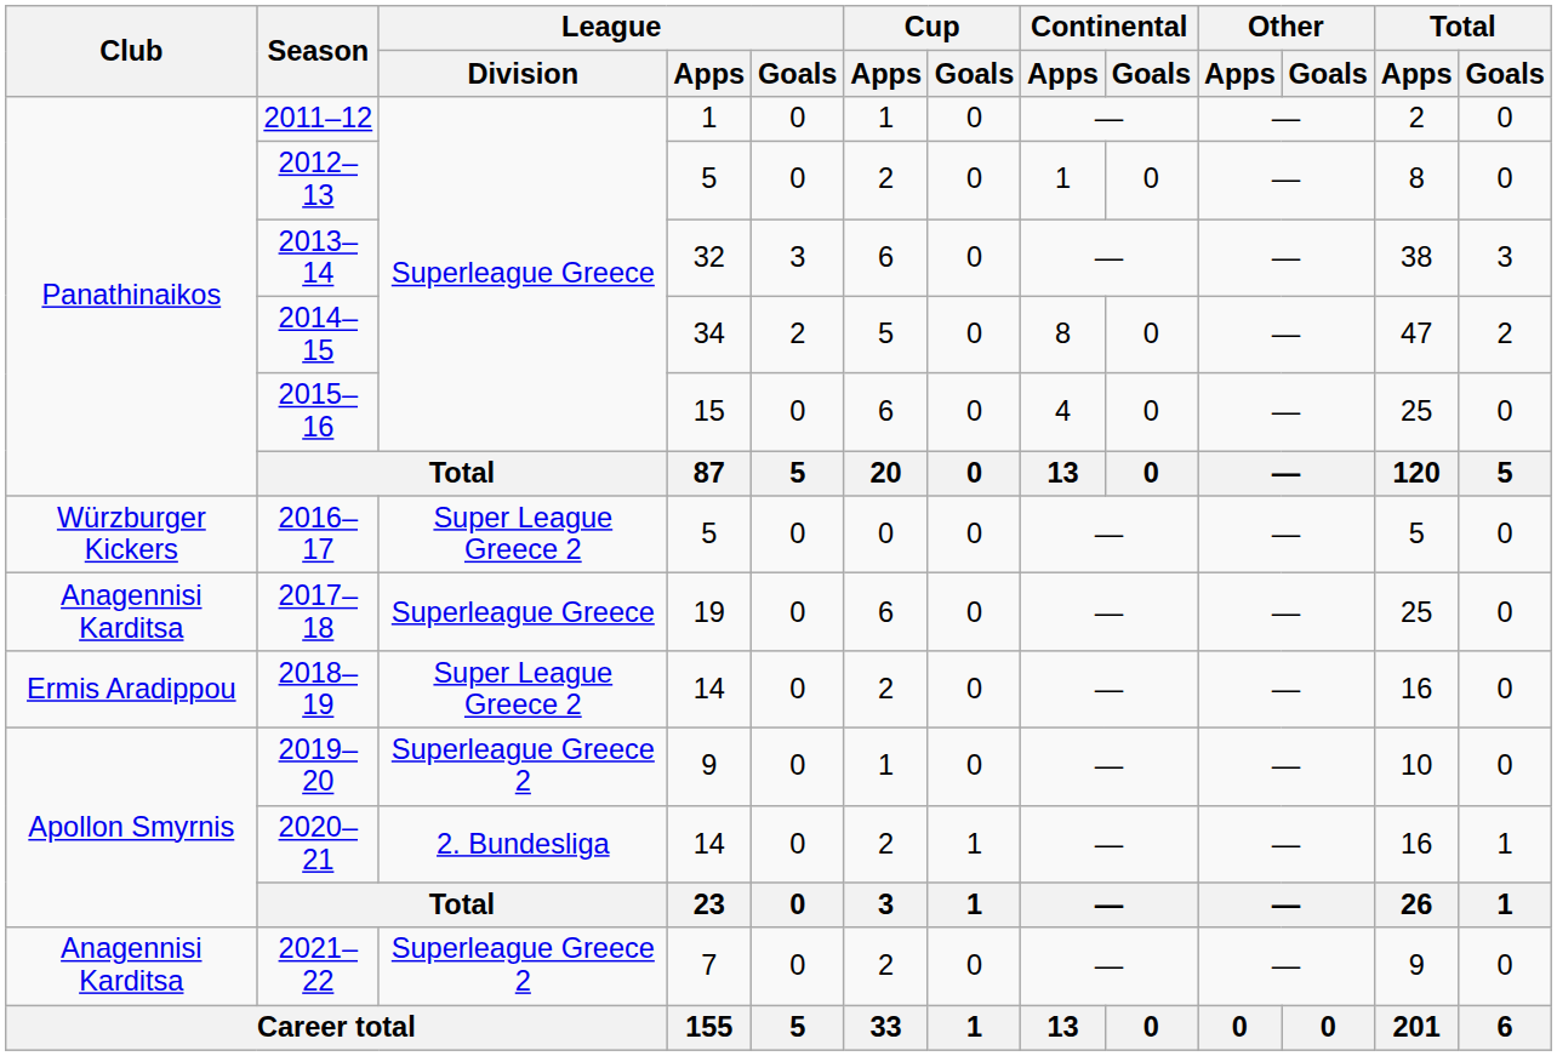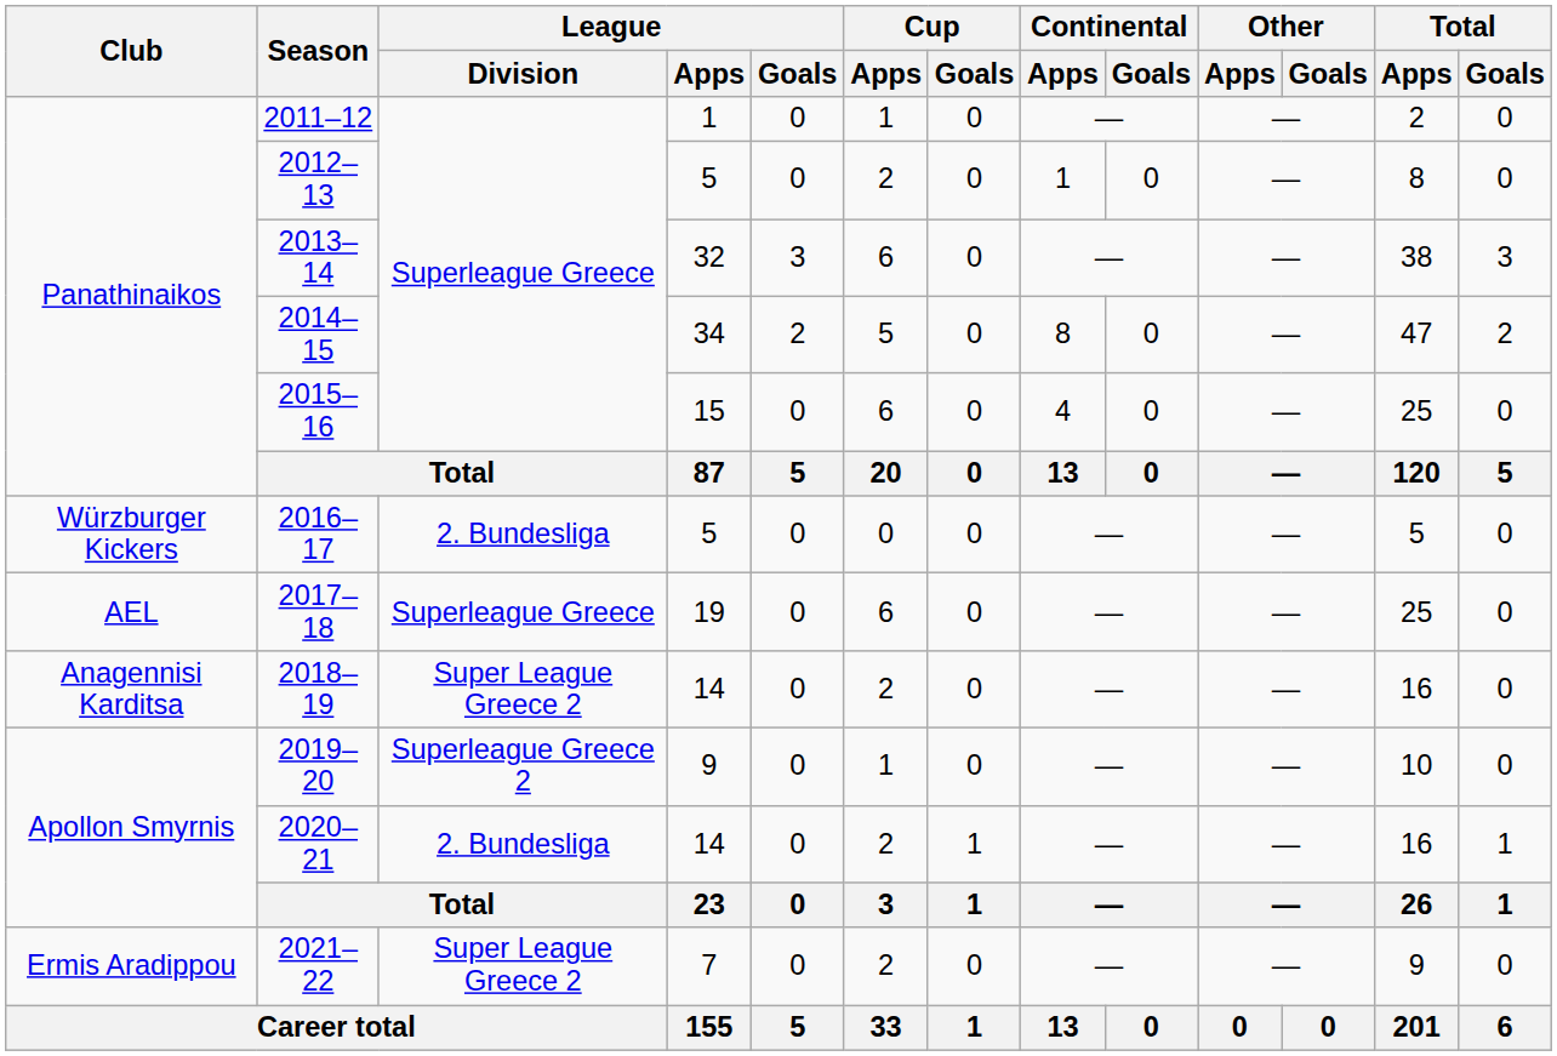 <table class="wikitable" style="text-align:center">
 <tr>
 <th rowspan=2>Club</th>
 <th rowspan=2>Season</th>
 <th colspan=3>League</th>
 <th colspan=2>Cup</th>
 <th colspan=2>Continental</th>
 <th colspan=2>Other</th>
 <th colspan=2>Total</th>
 </tr>
 <tr>
 <th>Division</th>
 <th>Apps</th>
 <th>Goals</th>
 <th>Apps</th>
 <th>Goals</th>
 <th>Apps</th>
 <th>Goals</th>
 <th>Apps</th>
 <th>Goals</th>
 <th>Apps</th>
 <th>Goals</th>
 </tr>
 <tr>
 <td rowspan="6"><a href='#'>Panathinaikos</a></td>
 <td><a href='#'>2011–12</a></td>
 <td rowspan="5"><a href='#'>Superleague Greece</a></td>
 <td>1</td>
 <td>0</td>
 <td>1</td>
 <td>0</td>
 <td colspan="2">—</td>
 <td colspan="2">—</td>
 <td>2</td>
 <td>0</td>
 </tr>
 <tr>
 <td><a href='#'>2012–13</a></td>
 <td>5</td>
 <td>0</td>
 <td>2</td>
 <td>0</td>
 <td>1</td>
 <td>0</td>
 <td colspan="2">—</td>
 <td>8</td>
 <td>0</td>
 </tr>
 <tr>
 <td><a href='#'>2013–14</a></td>
 <td>32</td>
 <td>3</td>
 <td>6</td>
 <td>0</td>
 <td colspan="2">—</td>
 <td colspan="2">—</td>
 <td>38</td>
 <td>3</td>
 </tr>
 <tr>
 <td><a href='#'>2014–15</a></td>
 <td>34</td>
 <td>2</td>
 <td>5</td>
 <td>0</td>
 <td>8</td>
 <td>0</td>
 <td colspan="2">—</td>
 <td>47</td>
 <td>2</td>
 </tr>
 <tr>
 <td><a href='#'>2015–16</a></td>
 <td>15</td>
 <td>0</td>
 <td>6</td>
 <td>0</td>
 <td>4</td>
 <td>0</td>
 <td colspan="2">—</td>
 <td>25</td>
 <td>0</td>
 </tr>
 <tr>
 <th colspan="2">Total</th>
 <th>87</th>
 <th>5</th>
 <th>20</th>
 <th>0</th>
 <th>13</th>
 <th>0</th>
 <th colspan="2">—</th>
 <th>120</th>
 <th>5</th>
 </tr>
 <tr>
 <td><a href='#'>Würzburger Kickers</a></td>
 <td><a href='#'>2016–17</a></td>
-<td><a href='#'>Super League Greece 2</a></td>
+<td><a href='#'>2. Bundesliga</a></td>
 <td>5</td>
 <td>0</td>
 <td>0</td>
 <td>0</td>
 <td colspan="2">—</td>
 <td colspan="2">—</td>
 <td>5</td>
 <td>0</td>
 </tr>
 <tr>
-<td><a href='#'>Anagennisi Karditsa</a></td>
+<td><a href='#'>AEL</a></td>
 <td><a href='#'>2017–18</a></td>
 <td><a href='#'>Superleague Greece</a></td>
 <td>19</td>
 <td>0</td>
 <td>6</td>
 <td>0</td>
 <td colspan="2">—</td>
 <td colspan="2">—</td>
 <td>25</td>
 <td>0</td>
 </tr>
 <tr>
-<td><a href='#'>Ermis Aradippou</a></td>
+<td><a href='#'>Anagennisi Karditsa</a></td>
 <td><a href='#'>2018–19</a></td>
 <td><a href='#'>Super League Greece 2</a></td>
 <td>14</td>
 <td>0</td>
 <td>2</td>
 <td>0</td>
 <td colspan="2">—</td>
 <td colspan="2">—</td>
 <td>16</td>
 <td>0</td>
 </tr>
 <tr>
 <td rowspan="3"><a href='#'>Apollon Smyrnis</a></td>
 <td><a href='#'>2019–20</a></td>
 <td><a href='#'>Superleague Greece 2</a></td>
 <td>9</td>
 <td>0</td>
 <td>1</td>
 <td>0</td>
 <td colspan="2">—</td>
 <td colspan="2">—</td>
 <td>10</td>
 <td>0</td>
 </tr>
 <tr>
 <td><a href='#'>2020–21</a></td>
 <td><a href='#'>2. Bundesliga</a></td>
 <td>14</td>
 <td>0</td>
 <td>2</td>
 <td>1</td>
 <td colspan="2">—</td>
 <td colspan="2">—</td>
 <td>16</td>
 <td>1</td>
 </tr>
 <tr>
 <th colspan="2">Total</th>
 <th>23</th>
 <th>0</th>
 <th>3</th>
 <th>1</th>
 <th colspan="2">—</th>
 <th colspan="2">—</th>
 <th>26</th>
 <th>1</th>
 </tr>
 <tr>
-<td><a href='#'>Anagennisi Karditsa</a></td>
+<td><a href='#'>Ermis Aradippou</a></td>
 <td><a href='#'>2021–22</a></td>
-<td><a href='#'>Superleague Greece 2</a></td>
+<td><a href='#'>Super League Greece 2</a></td>
 <td>7</td>
 <td>0</td>
 <td>2</td>
 <td>0</td>
 <td colspan="2">—</td>
 <td colspan="2">—</td>
 <td>9</td>
 <td>0</td>
 </tr>
 <tr>
 <th colspan="3">Career total</th>
 <th>155</th>
 <th>5</th>
 <th>33</th>
 <th>1</th>
 <th>13</th>
 <th>0</th>
 <th>0</th>
 <th>0</th>
 <th>201</th>
 <th>6</th>
 </tr>
 </table>
